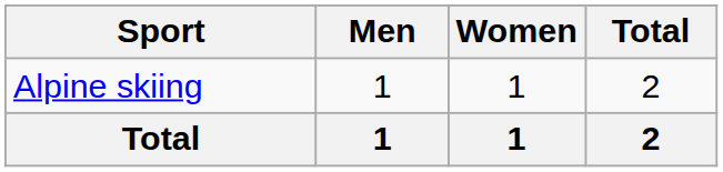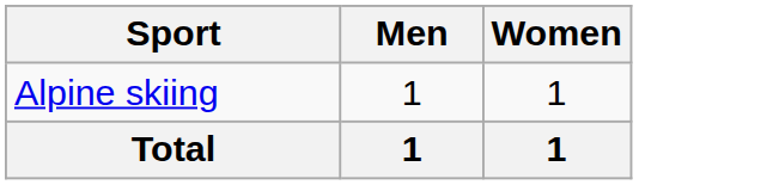 <table class="wikitable sortable" style=text-align:center>
 <tr>
 <th width=140>Sport</th>
 <th width=55>Men</th>
 <th width=55>Women</th>
-<th width=55>Total</th>
 </tr>
 <tr>
 <td align=left><a href='#'>Alpine skiing</a></td>
 <td>1</td>
 <td>1</td>
-<td>2</td>
 </tr>
 <tr>
 <th>Total</th>
 <th>1</th>
 <th>1</th>
-<th>2</th>
 </tr>
 </table>
